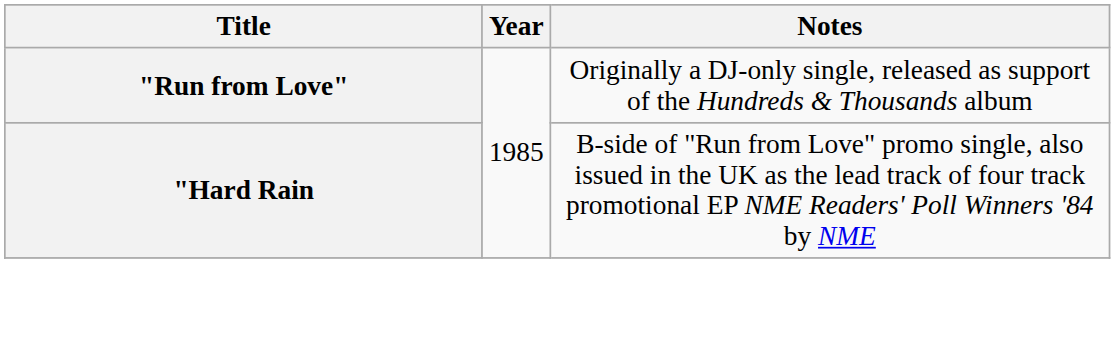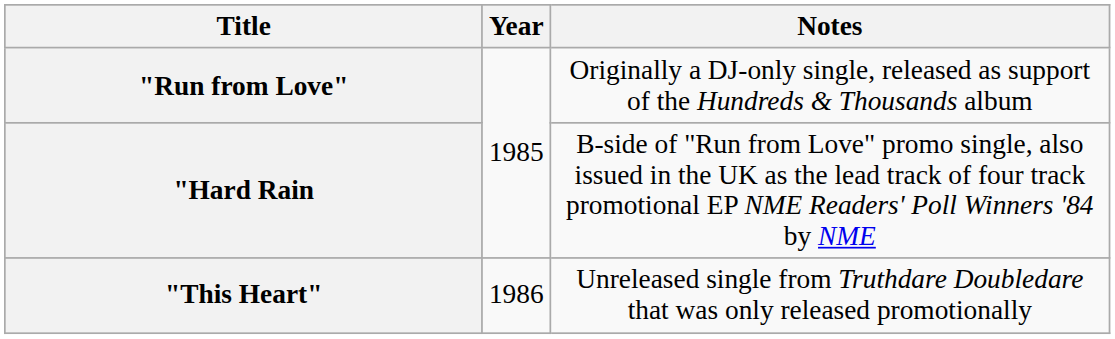 <table class="wikitable plainrowheaders" style="text-align:center;">
 <tr>
 <th scope="col" style="width:17em;">Title</th>
 <th scope="col" style="width:2em;">Year</th>
 <th scope="col" style="width:20em;">Notes</th>
 </tr>
 <tr>
 <th scope="row">"Run from Love"</th>
 <td rowspan="2">1985</td>
 <td>Originally a DJ-only single, released as support of the <em>Hundreds & Thousands</em> album</td>
 </tr>
 <tr>
 <th scope="row">"Hard Rain</th>
 <td>B-side of "Run from Love" promo single, also issued in the UK as the lead track of four track promotional EP <em>NME Readers' Poll Winners '84</em> by <em><a href='#'>NME</a></em></td>
 </tr>
+<tr>
+<th scope="row">"This Heart"</th>
+<td>1986</td>
+<td>Unreleased single from <em>Truthdare Doubledare</em> that was only released promotionally</td>
+</tr>
 </table>
